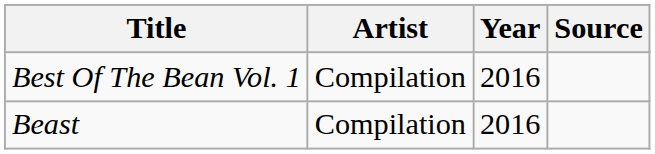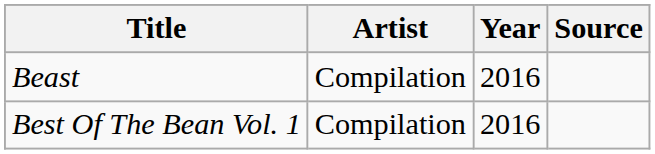 <table class="wikitable">
 <tr>
 <th>Title</th>
 <th>Artist</th>
 <th>Year</th>
 <th>Source</th>
 </tr>
 <tr>
+<td><em>Beast</em></td>
+<td>Compilation</td>
+<td>2016</td>
+<td></td>
+</tr>
+<tr>
 <td><em>Best Of The Bean Vol. 1</em></td>
 <td>Compilation</td>
 <td>2016</td>
 <td></td>
 </tr>
-<tr>
-<td><em>Beast</em></td>
-<td>Compilation</td>
-<td>2016</td>
-<td></td>
-</tr>
 </table>
